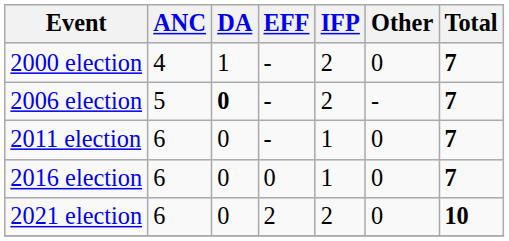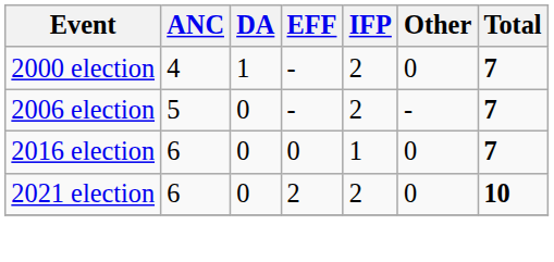 <table class="wikitable">
 <tr>
 <th>Event</th>
 <th><a href='#'>ANC</a></th>
 <th><a href='#'>DA</a></th>
 <th><a href='#'>EFF</a></th>
 <th><a href='#'>IFP</a></th>
 <th>Other</th>
 <th>Total</th>
 </tr>
 <tr>
 <td><a href='#'>2000 election</a></td>
 <td>4</td>
 <td>1</td>
 <td>-</td>
 <td>2</td>
 <td>0</td>
 <td><strong>7</strong></td>
 </tr>
 <tr>
 <td><a href='#'>2006 election</a></td>
 <td>5</td>
-<td><strong>0</strong></td>
+<td>0</td>
 <td>-</td>
 <td>2</td>
 <td>-</td>
-<td><strong>7</strong></td>
-</tr>
-<tr>
-<td><a href='#'>2011 election</a></td>
-<td>6</td>
-<td>0</td>
-<td>-</td>
-<td>1</td>
-<td>0</td>
 <td><strong>7</strong></td>
 </tr>
 <tr>
 <td><a href='#'>2016 election</a></td>
 <td>6</td>
 <td>0</td>
 <td>0</td>
 <td>1</td>
 <td>0</td>
 <td><strong>7</strong></td>
 </tr>
 <tr>
 <td><a href='#'>2021 election</a></td>
 <td>6</td>
 <td>0</td>
 <td>2</td>
 <td>2</td>
 <td>0</td>
 <td><strong>10</strong></td>
 </tr>
 <tr>
 </tr>
 </table>
